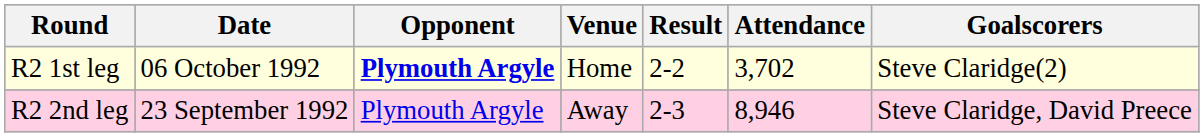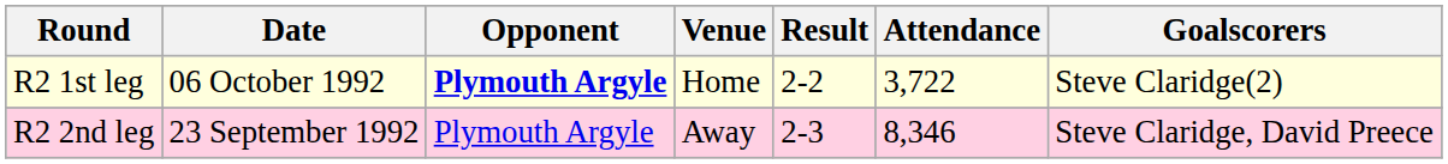 <table class="wikitable">
 <tr>
 <th>Round</th>
 <th>Date</th>
 <th>Opponent</th>
 <th>Venue</th>
 <th>Result</th>
 <th>Attendance</th>
 <th>Goalscorers</th>
 </tr>
 <tr style="background:#ffffdd;">
 <td>R2 1st leg</td>
 <td>06 October 1992</td>
 <td><strong><a href='#'>Plymouth Argyle</a></strong></td>
 <td>Home</td>
 <td>2-2</td>
-<td>3,702</td>
+<td>3,722</td>
 <td>Steve Claridge(2)</td>
 </tr>
 <tr style="background:#ffd0e3;">
 <td>R2 2nd leg</td>
 <td>23 September 1992</td>
 <td><a href='#'>Plymouth Argyle</a></td>
 <td>Away</td>
 <td>2-3</td>
-<td>8,946</td>
+<td>8,346</td>
 <td>Steve Claridge, David Preece</td>
 </tr>
 </table>
